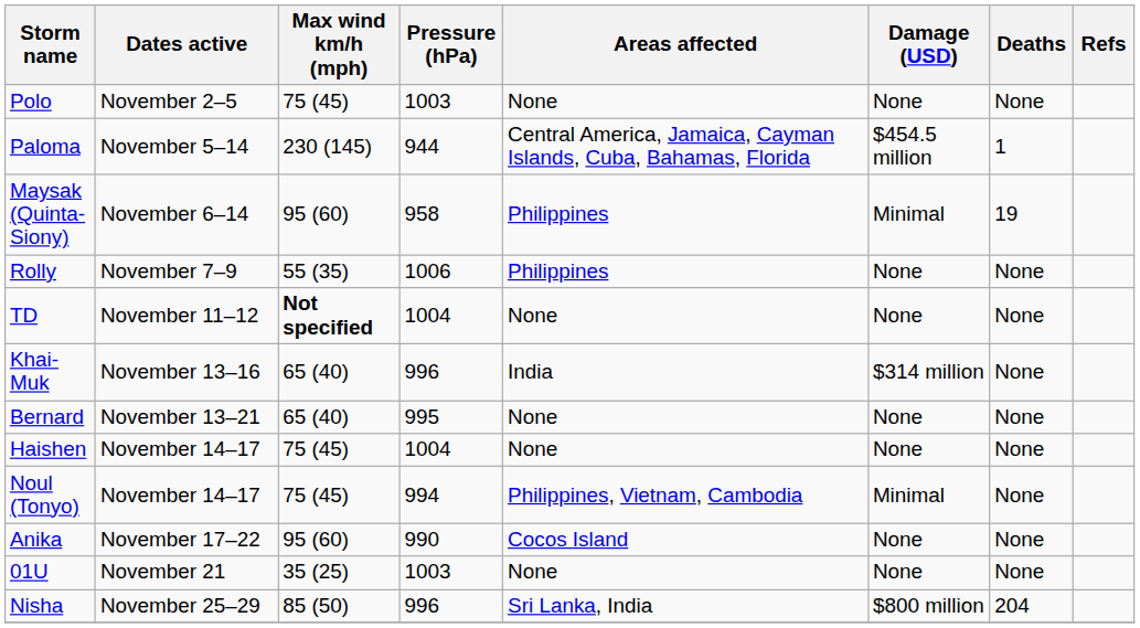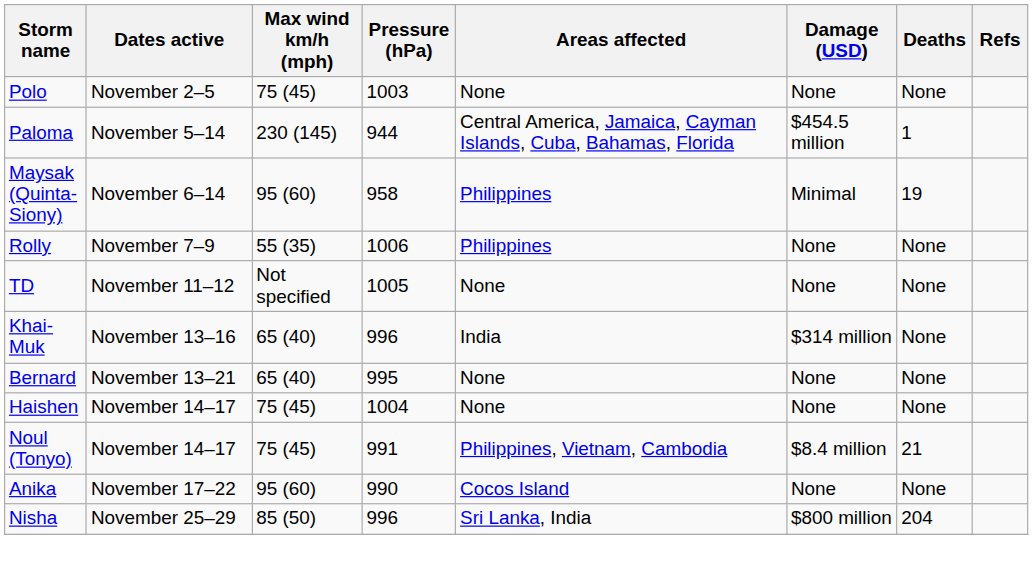 <table class="wikitable sortable">
 <tr>
 <th width="5%">Storm name</th>
 <th width="15%">Dates active</th>
 <th width="10%">Max wind<br>km/h (mph)</th>
 <th width="5%">Pressure<br>(hPa)</th>
 <th width="30%">Areas affected</th>
 <th width="10%">Damage<br>(<a href='#'>USD</a>)</th>
 <th width="5%">Deaths</th>
 <th width="5%">Refs</th>
 </tr>
 <tr>
 <td><a href='#'>Polo</a></td>
 <td>November 2–5</td>
 <td>75 (45)</td>
 <td>1003</td>
 <td>None</td>
 <td>None</td>
 <td>None</td>
 <td></td>
 </tr>
 <tr>
 <td><a href='#'>Paloma</a></td>
 <td>November 5–14</td>
 <td>230 (145)</td>
 <td>944</td>
 <td>Central America, <a href='#'>Jamaica</a>, <a href='#'>Cayman Islands</a>, <a href='#'>Cuba</a>, <a href='#'>Bahamas</a>, <a href='#'>Florida</a></td>
 <td>$454.5 million</td>
 <td>1</td>
 <td></td>
 </tr>
 <tr>
 <td><a href='#'>Maysak (Quinta-Siony)</a></td>
 <td>November 6–14</td>
 <td>95 (60)</td>
 <td>958</td>
 <td><a href='#'>Philippines</a></td>
 <td>Minimal</td>
 <td>19</td>
 <td></td>
 </tr>
 <tr>
 <td><a href='#'>Rolly</a></td>
 <td>November 7–9</td>
 <td>55 (35)</td>
 <td>1006</td>
 <td><a href='#'>Philippines</a></td>
 <td>None</td>
 <td>None</td>
 <td></td>
 </tr>
 <tr>
 <td><a href='#'>TD</a></td>
 <td>November 11–12</td>
-<td><strong>Not specified</strong></td>
-<td>1004</td>
+<td>Not specified</td>
+<td>1005</td>
 <td>None</td>
 <td>None</td>
 <td>None</td>
 <td></td>
 </tr>
 <tr>
 <td><a href='#'>Khai-Muk</a></td>
 <td>November 13–16</td>
 <td>65 (40)</td>
 <td>996</td>
 <td>India</td>
 <td>$314 million</td>
 <td>None</td>
 <td></td>
 </tr>
 <tr>
 <td><a href='#'>Bernard</a></td>
 <td>November 13–21</td>
 <td>65 (40)</td>
 <td>995</td>
 <td>None</td>
 <td>None</td>
 <td>None</td>
 <td></td>
 </tr>
 <tr>
 <td><a href='#'>Haishen</a></td>
 <td>November 14–17</td>
 <td>75 (45)</td>
 <td>1004</td>
 <td>None</td>
 <td>None</td>
 <td>None</td>
 <td></td>
 </tr>
 <tr>
 <td><a href='#'>Noul (Tonyo)</a></td>
 <td>November 14–17</td>
 <td>75 (45)</td>
-<td>994</td>
+<td>991</td>
 <td><a href='#'>Philippines</a>, <a href='#'>Vietnam</a>, <a href='#'>Cambodia</a></td>
-<td>Minimal</td>
-<td>None</td>
+<td>$8.4 million</td>
+<td>21</td>
 <td></td>
 </tr>
 <tr>
 <td><a href='#'>Anika</a></td>
 <td>November 17–22</td>
 <td>95 (60)</td>
 <td>990</td>
 <td><a href='#'>Cocos Island</a></td>
-<td>None</td>
-<td>None</td>
-<td></td>
-</tr>
-<tr>
-<td><a href='#'>01U</a></td>
-<td>November 21</td>
-<td>35 (25)</td>
-<td>1003</td>
-<td>None</td>
 <td>None</td>
 <td>None</td>
 <td></td>
 </tr>
 <tr>
 <td><a href='#'>Nisha</a></td>
 <td>November 25–29</td>
 <td>85 (50)</td>
 <td>996</td>
 <td><a href='#'>Sri Lanka</a>, India</td>
 <td>$800 million</td>
 <td>204</td>
 <td></td>
 </tr>
 <tr>
 </tr>
 </table>
